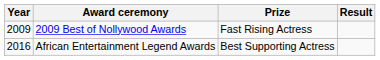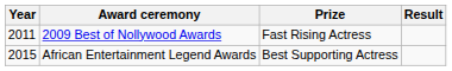 <table class ="wikitable">
 <tr>
 <th>Year</th>
 <th>Award ceremony</th>
 <th>Prize</th>
 <th>Result</th>
 </tr>
 <tr>
-<td>2009</td>
+<td>2011</td>
 <td><a href='#'>2009 Best of Nollywood Awards</a></td>
 <td>Fast Rising Actress</td>
 <td></td>
 </tr>
 <tr>
-<td>2016</td>
+<td>2015</td>
 <td>African Entertainment Legend Awards</td>
 <td>Best Supporting Actress</td>
 <td></td>
 </tr>
 </table>
